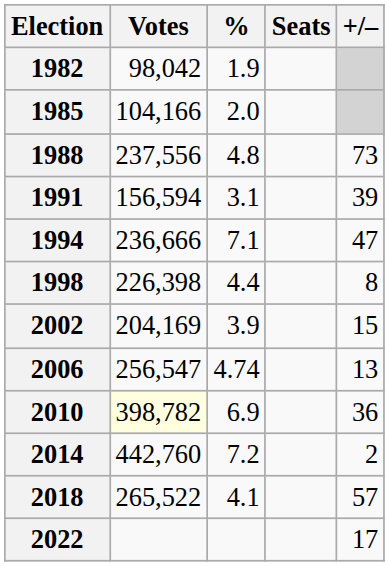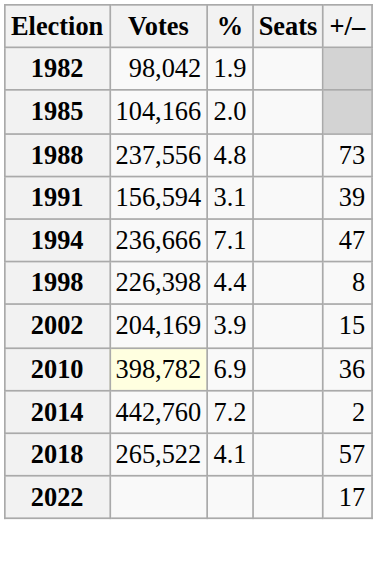 <table class="wikitable" style="font-size:97%; text-align:right;">
 <tr>
 <th rowspan=1>Election</th>
 <th colspan=1>Votes</th>
 <th colspan=1>%</th>
 <th rowspan=1>Seats</th>
 <th rowspan=1>+/–</th>
 </tr>
 <tr>
 <th>1982</th>
 <td>98,042</td>
 <td>1.9</td>
 <td></td>
 <td bgcolor="lightgrey"></td>
 </tr>
 <tr>
 <th>1985</th>
 <td>104,166</td>
 <td>2.0</td>
 <td></td>
 <td bgcolor="lightgrey"></td>
 </tr>
 <tr>
 <th>1988</th>
 <td>237,556</td>
 <td>4.8</td>
 <td></td>
 <td> 73</td>
 </tr>
 <tr>
 <th>1991</th>
 <td>156,594</td>
 <td>3.1</td>
 <td></td>
 <td> 39</td>
 </tr>
 <tr>
 <th>1994</th>
 <td>236,666</td>
 <td>7.1</td>
 <td></td>
 <td> 47</td>
 </tr>
 <tr>
 <th>1998</th>
 <td>226,398</td>
 <td>4.4</td>
 <td></td>
 <td> 8</td>
 </tr>
 <tr>
 <th>2002</th>
 <td>204,169</td>
 <td>3.9</td>
 <td></td>
 <td> 15</td>
 </tr>
 <tr>
-<th>2006</th>
-<td>256,547</td>
-<td>4.74</td>
-<td></td>
-<td> 13</td>
-</tr>
-<tr>
 <th>2010</th>
 <td style="background: lightyellow;">398,782</td>
 <td>6.9</td>
 <td></td>
 <td> 36</td>
 </tr>
 <tr>
 <th>2014</th>
 <td>442,760</td>
 <td>7.2</td>
 <td></td>
 <td> 2</td>
 </tr>
 <tr>
 <th>2018</th>
 <td>265,522</td>
 <td>4.1</td>
 <td></td>
 <td> 57</td>
 </tr>
 <tr>
 <th>2022</th>
 <td></td>
 <td></td>
 <td></td>
 <td> 17</td>
 </tr>
 </table>
